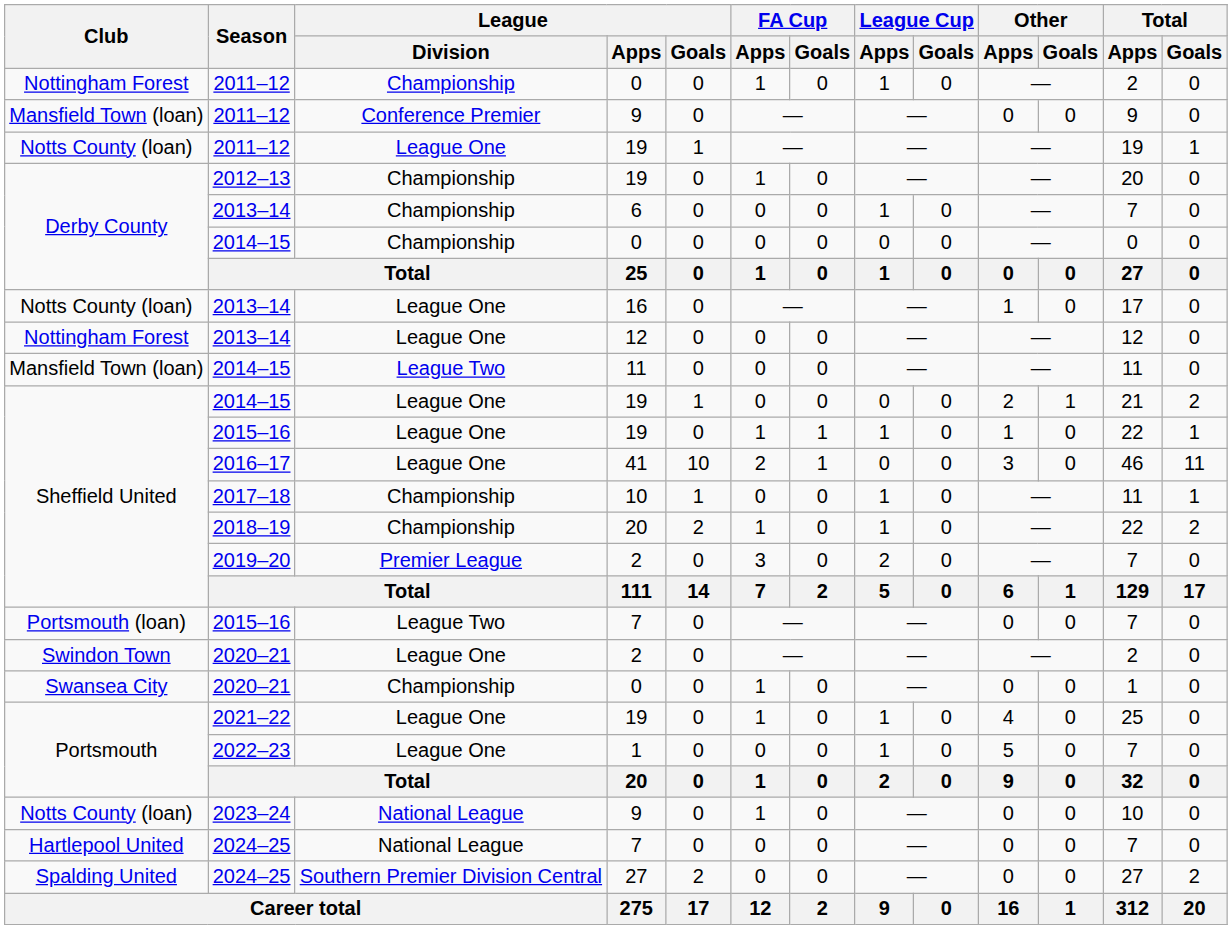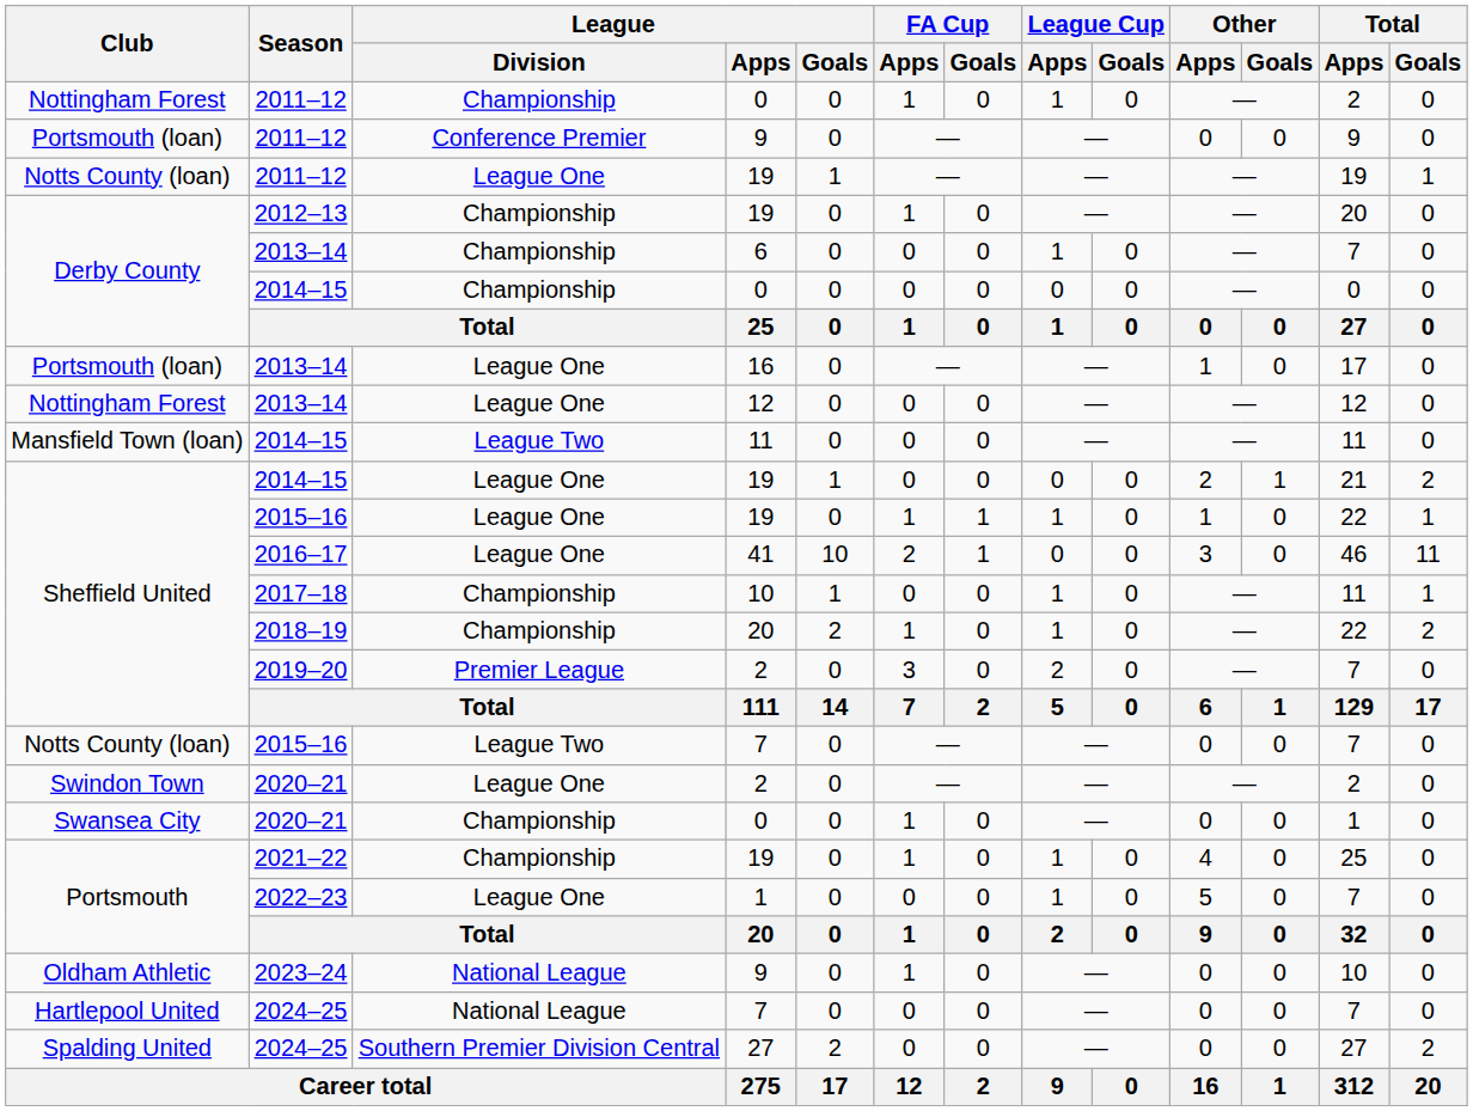 <table class="wikitable" style="text-align:center">
 <tr>
 <th rowspan="2">Club</th>
 <th rowspan="2">Season</th>
 <th colspan="3">League</th>
 <th colspan="2"><a href='#'>FA Cup</a></th>
 <th colspan="2"><a href='#'>League Cup</a></th>
 <th colspan="2">Other</th>
 <th colspan="2">Total</th>
 </tr>
 <tr>
 <th>Division</th>
 <th>Apps</th>
 <th>Goals</th>
 <th>Apps</th>
 <th>Goals</th>
 <th>Apps</th>
 <th>Goals</th>
 <th>Apps</th>
 <th>Goals</th>
 <th>Apps</th>
 <th>Goals</th>
 </tr>
 <tr>
 <td><a href='#'>Nottingham Forest</a></td>
 <td><a href='#'>2011–12</a></td>
 <td><a href='#'>Championship</a></td>
 <td>0</td>
 <td>0</td>
 <td>1</td>
 <td>0</td>
 <td>1</td>
 <td>0</td>
 <td colspan="2">—</td>
 <td>2</td>
 <td>0</td>
 </tr>
 <tr>
-<td><a href='#'>Mansfield Town</a> (loan)</td>
+<td><a href='#'>Portsmouth</a> (loan)</td>
 <td><a href='#'>2011–12</a></td>
 <td><a href='#'>Conference Premier</a></td>
 <td>9</td>
 <td>0</td>
 <td colspan="2">—</td>
 <td colspan="2">—</td>
 <td>0</td>
 <td>0</td>
 <td>9</td>
 <td>0</td>
 </tr>
 <tr>
 <td><a href='#'>Notts County</a> (loan)</td>
 <td><a href='#'>2011–12</a></td>
 <td><a href='#'>League One</a></td>
 <td>19</td>
 <td>1</td>
 <td colspan="2">—</td>
 <td colspan="2">—</td>
 <td colspan="2">—</td>
 <td>19</td>
 <td>1</td>
 </tr>
 <tr>
 <td rowspan="4"><a href='#'>Derby County</a></td>
 <td><a href='#'>2012–13</a></td>
 <td>Championship</td>
 <td>19</td>
 <td>0</td>
 <td>1</td>
 <td>0</td>
 <td colspan="2">—</td>
 <td colspan="2">—</td>
 <td>20</td>
 <td>0</td>
 </tr>
 <tr>
 <td><a href='#'>2013–14</a></td>
 <td>Championship</td>
 <td>6</td>
 <td>0</td>
 <td>0</td>
 <td>0</td>
 <td>1</td>
 <td>0</td>
 <td colspan="2">—</td>
 <td>7</td>
 <td>0</td>
 </tr>
 <tr>
 <td><a href='#'>2014–15</a></td>
 <td>Championship</td>
 <td>0</td>
 <td>0</td>
 <td>0</td>
 <td>0</td>
 <td>0</td>
 <td>0</td>
 <td colspan="2">—</td>
 <td>0</td>
 <td>0</td>
 </tr>
 <tr>
 <th colspan="2">Total</th>
 <th>25</th>
 <th>0</th>
 <th>1</th>
 <th>0</th>
 <th>1</th>
 <th>0</th>
 <th>0</th>
 <th>0</th>
 <th>27</th>
 <th>0</th>
 </tr>
 <tr>
-<td>Notts County (loan)</td>
+<td><a href='#'>Portsmouth</a> (loan)</td>
 <td><a href='#'>2013–14</a></td>
 <td>League One</td>
 <td>16</td>
 <td>0</td>
 <td colspan="2">—</td>
 <td colspan="2">—</td>
 <td>1</td>
 <td>0</td>
 <td>17</td>
 <td>0</td>
 </tr>
 <tr>
 <td><a href='#'>Nottingham Forest</a></td>
 <td><a href='#'>2013–14</a></td>
 <td>League One</td>
 <td>12</td>
 <td>0</td>
 <td>0</td>
 <td>0</td>
 <td colspan="2">—</td>
 <td colspan="2">—</td>
 <td>12</td>
 <td>0</td>
 </tr>
 <tr>
 <td>Mansfield Town (loan)</td>
 <td><a href='#'>2014–15</a></td>
 <td><a href='#'>League Two</a></td>
 <td>11</td>
 <td>0</td>
 <td>0</td>
 <td>0</td>
 <td colspan="2">—</td>
 <td colspan="2">—</td>
 <td>11</td>
 <td>0</td>
 </tr>
 <tr>
 <td rowspan="7">Sheffield United</td>
 <td><a href='#'>2014–15</a></td>
 <td>League One</td>
 <td>19</td>
 <td>1</td>
 <td>0</td>
 <td>0</td>
 <td>0</td>
 <td>0</td>
 <td>2</td>
 <td>1</td>
 <td>21</td>
 <td>2</td>
 </tr>
 <tr>
 <td><a href='#'>2015–16</a></td>
 <td>League One</td>
 <td>19</td>
 <td>0</td>
 <td>1</td>
 <td>1</td>
 <td>1</td>
 <td>0</td>
 <td>1</td>
 <td>0</td>
 <td>22</td>
 <td>1</td>
 </tr>
 <tr>
 <td><a href='#'>2016–17</a></td>
 <td>League One</td>
 <td>41</td>
 <td>10</td>
 <td>2</td>
 <td>1</td>
 <td>0</td>
 <td>0</td>
 <td>3</td>
 <td>0</td>
 <td>46</td>
 <td>11</td>
 </tr>
 <tr>
 <td><a href='#'>2017–18</a></td>
 <td>Championship</td>
 <td>10</td>
 <td>1</td>
 <td>0</td>
 <td>0</td>
 <td>1</td>
 <td>0</td>
 <td colspan="2">—</td>
 <td>11</td>
 <td>1</td>
 </tr>
 <tr>
 <td><a href='#'>2018–19</a></td>
 <td>Championship</td>
 <td>20</td>
 <td>2</td>
 <td>1</td>
 <td>0</td>
 <td>1</td>
 <td>0</td>
 <td colspan="2">—</td>
 <td>22</td>
 <td>2</td>
 </tr>
 <tr>
 <td><a href='#'>2019–20</a></td>
 <td><a href='#'>Premier League</a></td>
 <td>2</td>
 <td>0</td>
 <td>3</td>
 <td>0</td>
 <td>2</td>
 <td>0</td>
 <td colspan="2">—</td>
 <td>7</td>
 <td>0</td>
 </tr>
 <tr>
 <th colspan="2">Total</th>
 <th>111</th>
 <th>14</th>
 <th>7</th>
 <th>2</th>
 <th>5</th>
 <th>0</th>
 <th>6</th>
 <th>1</th>
 <th>129</th>
 <th>17</th>
 </tr>
 <tr>
-<td><a href='#'>Portsmouth</a> (loan)</td>
+<td>Notts County (loan)</td>
 <td><a href='#'>2015–16</a></td>
 <td>League Two</td>
 <td>7</td>
 <td>0</td>
 <td colspan="2">—</td>
 <td colspan="2">—</td>
 <td>0</td>
 <td>0</td>
 <td>7</td>
 <td>0</td>
 </tr>
 <tr>
 <td><a href='#'>Swindon Town</a></td>
 <td><a href='#'>2020–21</a></td>
 <td>League One</td>
 <td>2</td>
 <td>0</td>
 <td colspan="2">—</td>
 <td colspan="2">—</td>
 <td colspan="2">—</td>
 <td>2</td>
 <td>0</td>
 </tr>
 <tr>
 <td><a href='#'>Swansea City</a></td>
 <td><a href='#'>2020–21</a></td>
 <td>Championship</td>
 <td>0</td>
 <td>0</td>
 <td>1</td>
 <td>0</td>
 <td colspan="2">—</td>
 <td>0</td>
 <td>0</td>
 <td>1</td>
 <td>0</td>
 </tr>
 <tr>
 <td rowspan="3">Portsmouth</td>
 <td><a href='#'>2021–22</a></td>
-<td>League One</td>
+<td>Championship</td>
 <td>19</td>
 <td>0</td>
 <td>1</td>
 <td>0</td>
 <td>1</td>
 <td>0</td>
 <td>4</td>
 <td>0</td>
 <td>25</td>
 <td>0</td>
 </tr>
 <tr>
 <td><a href='#'>2022–23</a></td>
 <td>League One</td>
 <td>1</td>
 <td>0</td>
 <td>0</td>
 <td>0</td>
 <td>1</td>
 <td>0</td>
 <td>5</td>
 <td>0</td>
 <td>7</td>
 <td>0</td>
 </tr>
 <tr>
 <th colspan="2">Total</th>
 <th>20</th>
 <th>0</th>
 <th>1</th>
 <th>0</th>
 <th>2</th>
 <th>0</th>
 <th>9</th>
 <th>0</th>
 <th>32</th>
 <th>0</th>
 </tr>
 <tr>
-<td><a href='#'>Notts County</a> (loan)</td>
+<td><a href='#'>Oldham Athletic</a></td>
 <td><a href='#'>2023–24</a></td>
 <td><a href='#'>National League</a></td>
 <td>9</td>
 <td>0</td>
 <td>1</td>
 <td>0</td>
 <td colspan="2">—</td>
 <td>0</td>
 <td>0</td>
 <td>10</td>
 <td>0</td>
 </tr>
 <tr>
 <td><a href='#'>Hartlepool United</a></td>
 <td><a href='#'>2024–25</a></td>
 <td>National League</td>
 <td>7</td>
 <td>0</td>
 <td>0</td>
 <td>0</td>
 <td colspan="2">—</td>
 <td>0</td>
 <td>0</td>
 <td>7</td>
 <td>0</td>
 </tr>
 <tr>
 <td><a href='#'>Spalding United</a></td>
 <td><a href='#'>2024–25</a></td>
 <td><a href='#'>Southern Premier Division Central</a></td>
 <td>27</td>
 <td>2</td>
 <td>0</td>
 <td>0</td>
 <td colspan="2">—</td>
 <td>0</td>
 <td>0</td>
 <td>27</td>
 <td>2</td>
 </tr>
 <tr>
 <th colspan="3">Career total</th>
 <th>275</th>
 <th>17</th>
 <th>12</th>
 <th>2</th>
 <th>9</th>
 <th>0</th>
 <th>16</th>
 <th>1</th>
 <th>312</th>
 <th>20</th>
 </tr>
 </table>
